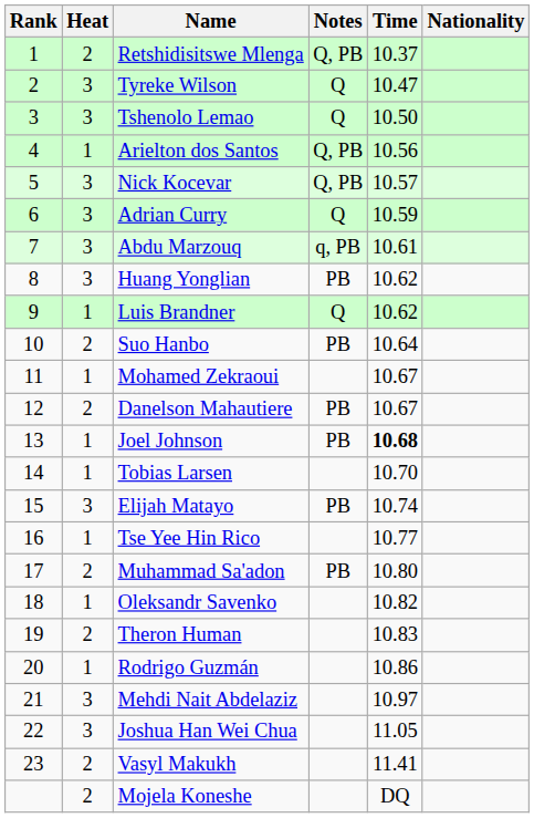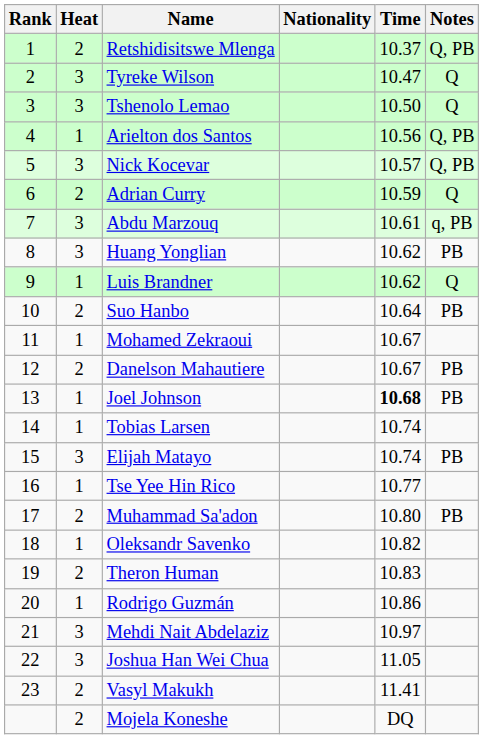 <table class="wikitable sortable" style="text-align:center">
 <tr>
 <th>Rank</th>
 <th>Heat</th>
 <th>Name</th>
+<th>Nationality</th>
+<th>Time</th>
 <th>Notes</th>
-<th>Time</th>
-<th>Nationality</th>
 </tr>
 <tr bgcolor=ccffcc>
 <td>1</td>
 <td>2</td>
 <td align=left><a href='#'>Retshidisitswe Mlenga</a></td>
+<td align=left></td>
+<td>10.37</td>
 <td>Q, PB</td>
-<td>10.37</td>
-<td align=left></td>
 </tr>
 <tr bgcolor=ccffcc>
 <td>2</td>
 <td>3</td>
 <td align=left><a href='#'>Tyreke Wilson</a></td>
+<td align=left></td>
+<td>10.47</td>
 <td>Q</td>
-<td>10.47</td>
-<td align=left></td>
 </tr>
 <tr bgcolor=ccffcc>
 <td>3</td>
 <td>3</td>
 <td align=left><a href='#'>Tshenolo Lemao</a></td>
+<td align=left></td>
+<td>10.50</td>
 <td>Q</td>
-<td>10.50</td>
-<td align=left></td>
 </tr>
 <tr bgcolor=ccffcc>
 <td>4</td>
 <td>1</td>
 <td align=left><a href='#'>Arielton dos Santos</a></td>
+<td align=left></td>
+<td>10.56</td>
 <td>Q, PB</td>
-<td>10.56</td>
-<td align=left></td>
 </tr>
 <tr bgcolor=ddffdd>
 <td>5</td>
 <td>3</td>
 <td align=left><a href='#'>Nick Kocevar</a></td>
+<td align=left></td>
+<td>10.57</td>
 <td>Q, PB</td>
-<td>10.57</td>
-<td align=left></td>
 </tr>
 <tr bgcolor=ccffcc>
 <td>6</td>
-<td>3</td>
+<td>2</td>
 <td align=left><a href='#'>Adrian Curry</a></td>
+<td align=left></td>
+<td>10.59</td>
 <td>Q</td>
-<td>10.59</td>
-<td align=left></td>
 </tr>
 <tr bgcolor=ddffdd>
 <td>7</td>
 <td>3</td>
 <td align=left><a href='#'>Abdu Marzouq</a></td>
+<td align=left></td>
+<td>10.61</td>
 <td>q, PB</td>
-<td>10.61</td>
-<td align=left></td>
 </tr>
 <tr>
 <td>8</td>
 <td>3</td>
 <td align=left><a href='#'>Huang Yonglian</a></td>
+<td align=left></td>
+<td>10.62</td>
 <td>PB</td>
-<td>10.62</td>
-<td align=left></td>
 </tr>
 <tr bgcolor=ccffcc>
 <td>9</td>
 <td>1</td>
 <td align=left><a href='#'>Luis Brandner</a></td>
+<td align=left></td>
+<td>10.62</td>
 <td>Q</td>
-<td>10.62</td>
-<td align=left></td>
 </tr>
 <tr>
 <td>10</td>
 <td>2</td>
 <td align=left><a href='#'>Suo Hanbo</a></td>
+<td align=left></td>
+<td>10.64</td>
 <td>PB</td>
-<td>10.64</td>
-<td align=left></td>
 </tr>
 <tr>
 <td>11</td>
 <td>1</td>
 <td align=left><a href='#'>Mohamed Zekraoui</a></td>
+<td align=left></td>
+<td>10.67</td>
 <td></td>
-<td>10.67</td>
-<td align=left></td>
 </tr>
 <tr>
 <td>12</td>
 <td>2</td>
 <td align=left><a href='#'>Danelson Mahautiere</a></td>
+<td align=left></td>
+<td>10.67</td>
 <td>PB</td>
-<td>10.67</td>
-<td align=left></td>
 </tr>
 <tr>
 <td>13</td>
 <td>1</td>
 <td align=left><a href='#'>Joel Johnson</a></td>
+<td align=left></td>
+<td><strong>10.68</strong></td>
 <td>PB</td>
-<td><strong>10.68</strong></td>
-<td align=left></td>
 </tr>
 <tr>
 <td>14</td>
 <td>1</td>
 <td align=left><a href='#'>Tobias Larsen</a></td>
+<td align=left></td>
+<td>10.74</td>
 <td></td>
-<td>10.70</td>
-<td align=left></td>
 </tr>
 <tr>
 <td>15</td>
 <td>3</td>
 <td align=left><a href='#'>Elijah Matayo</a></td>
+<td align=left></td>
+<td>10.74</td>
 <td>PB</td>
-<td>10.74</td>
-<td align=left></td>
 </tr>
 <tr>
 <td>16</td>
 <td>1</td>
 <td align=left><a href='#'>Tse Yee Hin Rico</a></td>
+<td align=left></td>
+<td>10.77</td>
 <td></td>
-<td>10.77</td>
-<td align=left></td>
 </tr>
 <tr>
 <td>17</td>
 <td>2</td>
 <td align=left><a href='#'>Muhammad Sa'adon</a></td>
+<td align=left></td>
+<td>10.80</td>
 <td>PB</td>
-<td>10.80</td>
-<td align=left></td>
 </tr>
 <tr>
 <td>18</td>
 <td>1</td>
 <td align=left><a href='#'>Oleksandr Savenko</a></td>
+<td align=left></td>
+<td>10.82</td>
 <td></td>
-<td>10.82</td>
-<td align=left></td>
 </tr>
 <tr>
 <td>19</td>
 <td>2</td>
 <td align=left><a href='#'>Theron Human</a></td>
+<td align=left></td>
+<td>10.83</td>
 <td></td>
-<td>10.83</td>
-<td align=left></td>
 </tr>
 <tr>
 <td>20</td>
 <td>1</td>
 <td align=left><a href='#'>Rodrigo Guzmán</a></td>
+<td align=left></td>
+<td>10.86</td>
 <td></td>
-<td>10.86</td>
-<td align=left></td>
 </tr>
 <tr>
 <td>21</td>
 <td>3</td>
 <td align=left><a href='#'>Mehdi Nait Abdelaziz</a></td>
+<td align=left></td>
+<td>10.97</td>
 <td></td>
-<td>10.97</td>
-<td align=left></td>
 </tr>
 <tr>
 <td>22</td>
 <td>3</td>
 <td align=left><a href='#'>Joshua Han Wei Chua</a></td>
+<td align=left></td>
+<td>11.05</td>
 <td></td>
-<td>11.05</td>
-<td align=left></td>
 </tr>
 <tr>
 <td>23</td>
 <td>2</td>
 <td align=left><a href='#'>Vasyl Makukh</a></td>
+<td align=left></td>
+<td>11.41</td>
 <td></td>
-<td>11.41</td>
-<td align=left></td>
 </tr>
 <tr>
 <td></td>
 <td>2</td>
 <td align=left><a href='#'>Mojela Koneshe</a></td>
+<td align=left></td>
+<td>DQ</td>
 <td></td>
-<td>DQ</td>
-<td align=left></td>
 </tr>
 </table>
